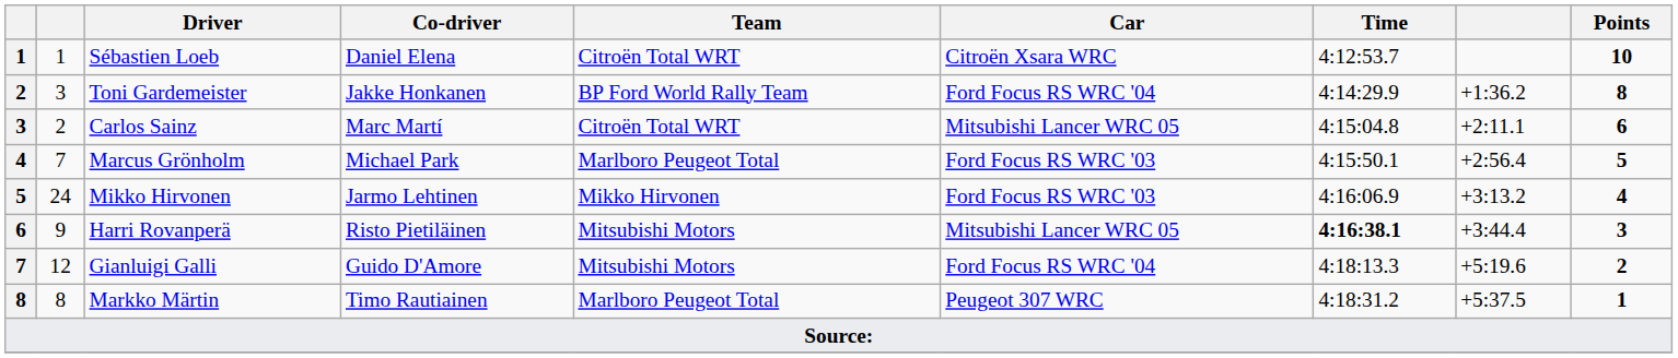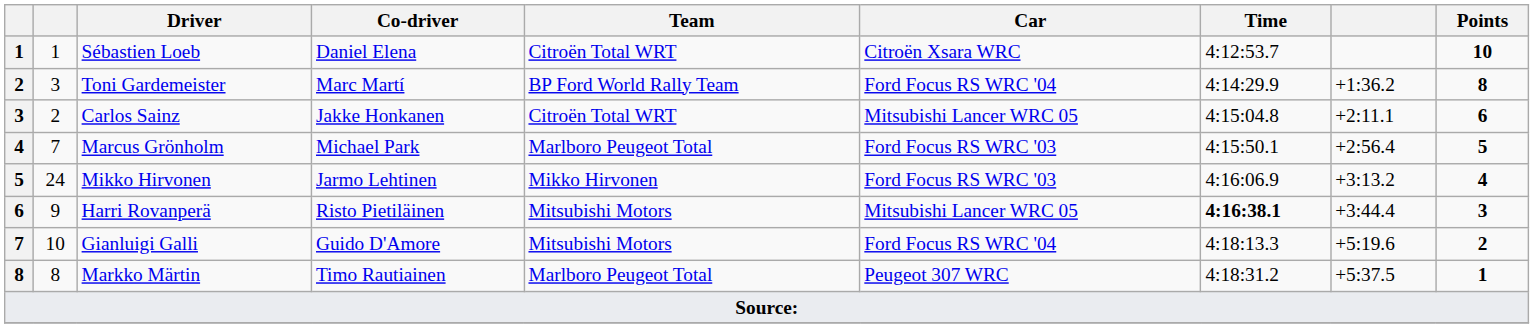 <table class="wikitable" width=85% style="font-size: 85%;">
 <tr>
 <th></th>
 <th></th>
 <th>Driver</th>
 <th>Co-driver</th>
 <th>Team</th>
 <th>Car</th>
 <th>Time</th>
 <th></th>
 <th>Points</th>
 </tr>
 <tr>
 <th>1</th>
 <td align="center">1</td>
 <td> <a href='#'>Sébastien Loeb</a></td>
 <td> <a href='#'>Daniel Elena</a></td>
 <td> <a href='#'>Citroën Total WRT</a></td>
 <td><a href='#'>Citroën Xsara WRC</a></td>
 <td>4:12:53.7</td>
 <td></td>
 <td align="center"><strong>10</strong></td>
 </tr>
 <tr>
 <th>2</th>
 <td align="center">3</td>
 <td> <a href='#'>Toni Gardemeister</a></td>
-<td> <a href='#'>Jakke Honkanen</a></td>
+<td> <a href='#'>Marc Martí</a></td>
 <td> <a href='#'>BP Ford World Rally Team</a></td>
 <td><a href='#'>Ford Focus RS WRC '04</a></td>
 <td>4:14:29.9</td>
 <td>+1:36.2</td>
 <td align="center"><strong>8</strong></td>
 </tr>
 <tr>
 <th>3</th>
 <td align="center">2</td>
 <td> <a href='#'>Carlos Sainz</a></td>
-<td> <a href='#'>Marc Martí</a></td>
+<td> <a href='#'>Jakke Honkanen</a></td>
 <td> <a href='#'>Citroën Total WRT</a></td>
 <td><a href='#'>Mitsubishi Lancer WRC 05</a></td>
 <td>4:15:04.8</td>
 <td>+2:11.1</td>
 <td align="center"><strong>6</strong></td>
 </tr>
 <tr>
 <th>4</th>
 <td align="center">7</td>
 <td> <a href='#'>Marcus Grönholm</a></td>
 <td> <a href='#'>Michael Park</a></td>
 <td> <a href='#'>Marlboro Peugeot Total</a></td>
 <td><a href='#'>Ford Focus RS WRC '03</a></td>
 <td>4:15:50.1</td>
 <td>+2:56.4</td>
 <td align="center"><strong>5</strong></td>
 </tr>
 <tr>
 <th>5</th>
 <td align="center">24</td>
 <td> <a href='#'>Mikko Hirvonen</a></td>
 <td> <a href='#'>Jarmo Lehtinen</a></td>
 <td> <a href='#'>Mikko Hirvonen</a></td>
 <td><a href='#'>Ford Focus RS WRC '03</a></td>
 <td>4:16:06.9</td>
 <td>+3:13.2</td>
 <td align="center"><strong>4</strong></td>
 </tr>
 <tr>
 <th>6</th>
 <td align="center">9</td>
 <td> <a href='#'>Harri Rovanperä</a></td>
 <td> <a href='#'>Risto Pietiläinen</a></td>
 <td> <a href='#'>Mitsubishi Motors</a></td>
 <td><a href='#'>Mitsubishi Lancer WRC 05</a></td>
 <td><strong>4:16:38.1</strong></td>
 <td>+3:44.4</td>
 <td align="center"><strong>3</strong></td>
 </tr>
 <tr>
 <th>7</th>
-<td align="center">12</td>
+<td align="center">10</td>
 <td> <a href='#'>Gianluigi Galli</a></td>
 <td> <a href='#'>Guido D'Amore</a></td>
 <td> <a href='#'>Mitsubishi Motors</a></td>
 <td><a href='#'>Ford Focus RS WRC '04</a></td>
 <td>4:18:13.3</td>
 <td>+5:19.6</td>
 <td align="center"><strong>2</strong></td>
 </tr>
 <tr>
 <th>8</th>
 <td align="center">8</td>
 <td> <a href='#'>Markko Märtin</a></td>
 <td> <a href='#'>Timo Rautiainen</a></td>
 <td> <a href='#'>Marlboro Peugeot Total</a></td>
 <td><a href='#'>Peugeot 307 WRC</a></td>
 <td>4:18:31.2</td>
 <td>+5:37.5</td>
 <td align="center"><strong>1</strong></td>
 </tr>
 <tr>
 <td style="background-color:#EAECF0; text-align:center" colspan="9"><strong>Source:</strong></td>
 </tr>
 <tr>
 </tr>
 </table>
